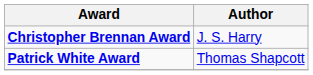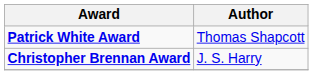 <table class="wikitable">
 <tr>
 <th>Award</th>
 <th>Author</th>
 </tr>
 <tr>
+<td><strong><a href='#'>Patrick White Award</a></strong></td>
+<td><a href='#'>Thomas Shapcott</a></td>
+</tr>
+<tr>
 <td><strong><a href='#'>Christopher Brennan Award</a></strong></td>
 <td><a href='#'>J. S. Harry</a></td>
 </tr>
 <tr>
-<td><strong><a href='#'>Patrick White Award</a></strong></td>
-<td><a href='#'>Thomas Shapcott</a></td>
-</tr>
-<tr>
 </tr>
 </table>
